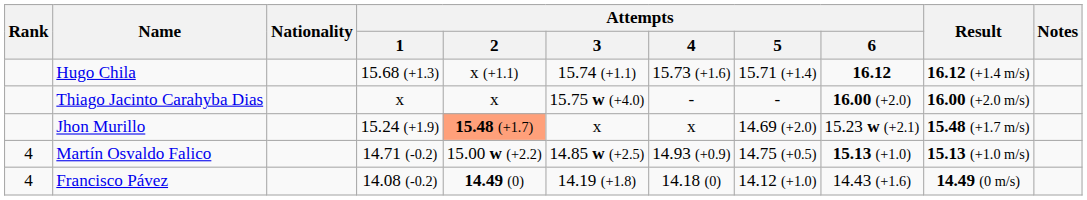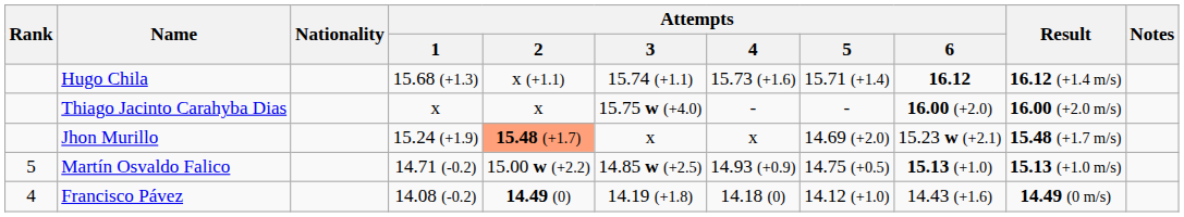 <table class="wikitable sortable" style="text-align:center">
 <tr>
 <th rowspan=2>Rank</th>
 <th rowspan=2>Name</th>
 <th rowspan=2>Nationality</th>
 <th colspan=6>Attempts</th>
 <th rowspan=2>Result</th>
 <th rowspan=2>Notes</th>
 </tr>
 <tr>
 <th>1</th>
 <th>2</th>
 <th>3</th>
 <th>4</th>
 <th>5</th>
 <th>6</th>
 </tr>
 <tr>
 <td align=center></td>
 <td align=left><a href='#'>Hugo Chila</a></td>
 <td align=left></td>
 <td>15.68 <small>(+1.3)</small></td>
 <td>x <small>(+1.1)</small></td>
 <td>15.74 <small>(+1.1)</small></td>
 <td>15.73 <small>(+1.6)</small></td>
 <td>15.71 <small>(+1.4)</small></td>
 <td><strong>16.12</strong></td>
 <td><strong>16.12</strong> <small>(+1.4 m/s)</small></td>
 <td></td>
 </tr>
 <tr>
 <td align=center></td>
 <td align=left><a href='#'>Thiago Jacinto Carahyba Dias</a></td>
 <td align=left></td>
 <td>x</td>
 <td>x</td>
 <td>15.75 <strong>w</strong> <small>(+4.0)</small></td>
 <td>-</td>
 <td>-</td>
 <td><strong>16.00</strong> <small>(+2.0)</small></td>
 <td><strong>16.00</strong> <small>(+2.0 m/s)</small></td>
 <td></td>
 </tr>
 <tr>
 <td align=center></td>
 <td align=left><a href='#'>Jhon Murillo</a></td>
 <td align=left></td>
 <td>15.24 <small>(+1.9)</small></td>
 <td style="background: lightsalmon;"><strong>15.48</strong> <small>(+1.7)</small></td>
 <td>x</td>
 <td>x</td>
 <td>14.69 <small>(+2.0)</small></td>
 <td>15.23 <strong>w</strong> <small>(+2.1)</small></td>
 <td><strong>15.48</strong> <small>(+1.7 m/s)</small></td>
 <td></td>
 </tr>
 <tr>
-<td align=center>4</td>
+<td align=center>5</td>
 <td align=left><a href='#'>Martín Osvaldo Falico</a></td>
 <td align=left></td>
 <td>14.71 <small>(-0.2)</small></td>
 <td>15.00 <strong>w</strong> <small>(+2.2)</small></td>
 <td>14.85 <strong>w</strong> <small>(+2.5)</small></td>
 <td>14.93 <small>(+0.9)</small></td>
 <td>14.75 <small>(+0.5)</small></td>
 <td><strong>15.13</strong> <small>(+1.0)</small></td>
 <td><strong>15.13</strong> <small>(+1.0 m/s)</small></td>
 <td></td>
 </tr>
 <tr>
 <td align=center>4</td>
 <td align=left><a href='#'>Francisco Pávez</a></td>
 <td align=left></td>
 <td>14.08 <small>(-0.2)</small></td>
 <td><strong>14.49</strong> <small>(0)</small></td>
 <td>14.19 <small>(+1.8)</small></td>
 <td>14.18 <small>(0)</small></td>
 <td>14.12 <small>(+1.0)</small></td>
 <td>14.43 <small>(+1.6)</small></td>
 <td><strong>14.49</strong> <small>(0 m/s)</small></td>
 <td></td>
 </tr>
 </table>
